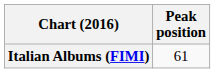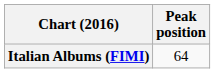 <table class="wikitable plainrowheaders">
 <tr>
 <th>Chart (2016)</th>
 <th>Peak<br>position</th>
 </tr>
 <tr>
 <th scope="row">Italian Albums (<a href='#'>FIMI</a>)</th>
-<td style="text-align:center;">61</td>
+<td style="text-align:center;">64</td>
 </tr>
 </table>
